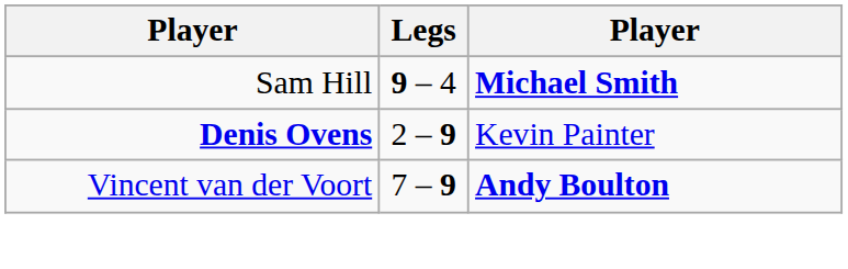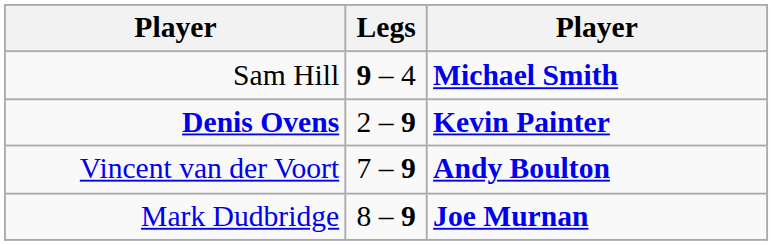 <table class=wikitable style="text-align:center">
 <tr>
 <th width=177>Player</th>
 <th width=36>Legs</th>
 <th width=177>Player</th>
 </tr>
 <tr align=left>
 <td align=right>Sam Hill </td>
 <td align=center><strong>9</strong> – 4</td>
 <td> <strong><a href='#'>Michael Smith</a></strong></td>
 </tr>
 <tr align=left>
 <td align=right><strong><a href='#'>Denis Ovens</a></strong> </td>
 <td align=center>2 – <strong>9</strong></td>
-<td> <a href='#'>Kevin Painter</a></td>
+<td><strong> <a href='#'>Kevin Painter</a></strong></td>
 </tr>
 <tr align=left>
 <td align=right><a href='#'>Vincent van der Voort</a> </td>
 <td align=center>7 – <strong>9</strong></td>
 <td> <strong><a href='#'>Andy Boulton</a></strong></td>
 </tr>
+<tr align=left>
+<td align=right><a href='#'>Mark Dudbridge</a> </td>
+<td align=center>8 – <strong>9</strong></td>
+<td> <strong><a href='#'>Joe Murnan</a></strong></td>
+</tr>
 </table>
